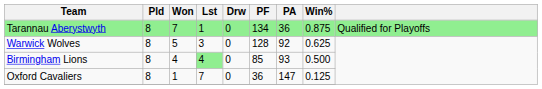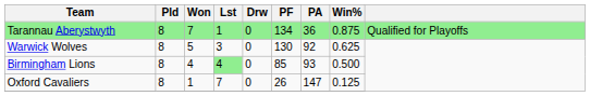 <table class="wikitable">
 <tr>
 <th width=26%>Team</th>
 <th width=5%>Pld</th>
 <th width=5%>Won</th>
 <th width=5%>Lst</th>
 <th width=5%>Drw</th>
 <th width=5%>PF</th>
 <th width=5%>PA</th>
 <th width=6%>Win%</th>
 <th width=38%></th>
 </tr>
 <tr style="background:lightgreen">
 <td>Tarannau <a href='#'>Aberystwyth</a></td>
 <td>8</td>
 <td>7</td>
 <td>1</td>
 <td>0</td>
 <td>134</td>
 <td>36</td>
 <td>0.875</td>
 <td>Qualified for Playoffs</td>
 </tr>
 <tr>
 <td><a href='#'>Warwick</a> Wolves</td>
 <td>8</td>
 <td>5</td>
 <td>3</td>
 <td>0</td>
-<td>128</td>
+<td>130</td>
 <td>92</td>
 <td>0.625</td>
 </tr>
 <tr>
 <td><a href='#'>Birmingham</a> Lions</td>
 <td>8</td>
 <td>4</td>
 <td style="background: lightgreen;">4</td>
 <td>0</td>
 <td>85</td>
 <td>93</td>
 <td>0.500</td>
 </tr>
 <tr>
 <td>Oxford Cavaliers</td>
 <td>8</td>
 <td>1</td>
 <td>7</td>
 <td>0</td>
-<td>36</td>
+<td>26</td>
 <td>147</td>
 <td>0.125</td>
 </tr>
 <tr>
 </tr>
 </table>
